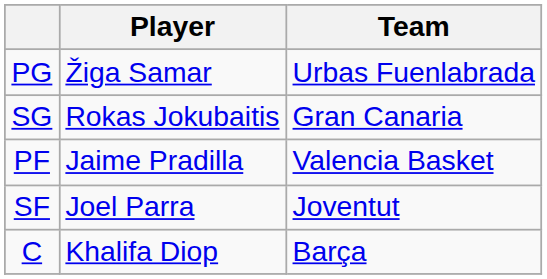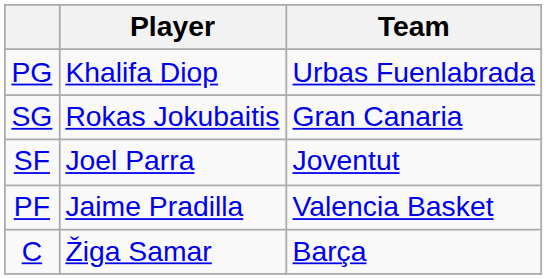 <table class="wikitable">
 <tr>
 <th style="text-align:center;"></th>
 <th style="text-align:center;">Player</th>
 <th style="text-align:center;">Team</th>
 </tr>
 <tr>
 <td style="text-align:center;"><a href='#'>PG</a></td>
-<td> <a href='#'>Žiga Samar</a></td>
+<td> <a href='#'>Khalifa Diop</a></td>
 <td><a href='#'>Urbas Fuenlabrada</a></td>
 </tr>
 <tr>
 <td style="text-align:center;"><a href='#'>SG</a></td>
 <td> <a href='#'>Rokas Jokubaitis</a></td>
 <td><a href='#'>Gran Canaria</a></td>
 </tr>
 <tr>
+<td style="text-align:center;"><a href='#'>SF</a></td>
+<td> <a href='#'>Joel Parra</a></td>
+<td><a href='#'>Joventut</a></td>
+</tr>
+<tr>
 <td style="text-align:center;"><a href='#'>PF</a></td>
 <td> <a href='#'>Jaime Pradilla</a></td>
 <td><a href='#'>Valencia Basket</a></td>
 </tr>
 <tr>
-<td style="text-align:center;"><a href='#'>SF</a></td>
-<td> <a href='#'>Joel Parra</a></td>
-<td><a href='#'>Joventut</a></td>
-</tr>
-<tr>
 <td style="text-align:center;"><a href='#'>C</a></td>
-<td> <a href='#'>Khalifa Diop</a></td>
+<td> <a href='#'>Žiga Samar</a></td>
 <td><a href='#'>Barça</a></td>
 </tr>
 </table>
